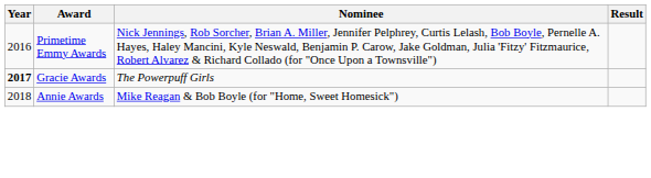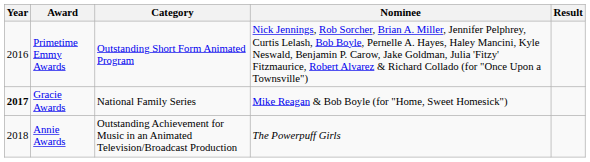 <table class="wikitable sortable">
 <tr>
 <th style="text-align:center">Year</th>
 <th>Award</th>
+<th>Category</th>
 <th>Nominee</th>
 <th>Result</th>
 </tr>
 <tr>
 <td>2016</td>
 <td><a href='#'>Primetime Emmy Awards</a></td>
+<td><a href='#'>Outstanding Short Form Animated Program</a></td>
 <td><a href='#'>Nick Jennings</a>, <a href='#'>Rob Sorcher</a>, <a href='#'>Brian A. Miller</a>, Jennifer Pelphrey, Curtis Lelash, <a href='#'>Bob Boyle</a>, Pernelle A. Hayes, Haley Mancini, Kyle Neswald, Benjamin P. Carow, Jake Goldman, Julia 'Fitzy' Fitzmaurice, <a href='#'>Robert Alvarez</a> & Richard Collado (for "Once Upon a Townsville")</td>
 <td></td>
 </tr>
 <tr>
 <td><strong>2017</strong></td>
 <td><a href='#'>Gracie Awards</a></td>
-<td><em>The Powerpuff Girls</em></td>
+<td>National Family Series</td>
+<td><a href='#'>Mike Reagan</a> & Bob Boyle (for "Home, Sweet Homesick")</td>
 <td></td>
 </tr>
 <tr>
 <td>2018</td>
 <td><a href='#'>Annie Awards</a></td>
-<td><a href='#'>Mike Reagan</a> & Bob Boyle (for "Home, Sweet Homesick")</td>
+<td>Outstanding Achievement for Music in an Animated Television/Broadcast Production</td>
+<td><em>The Powerpuff Girls</em></td>
 <td></td>
 </tr>
 </table>
